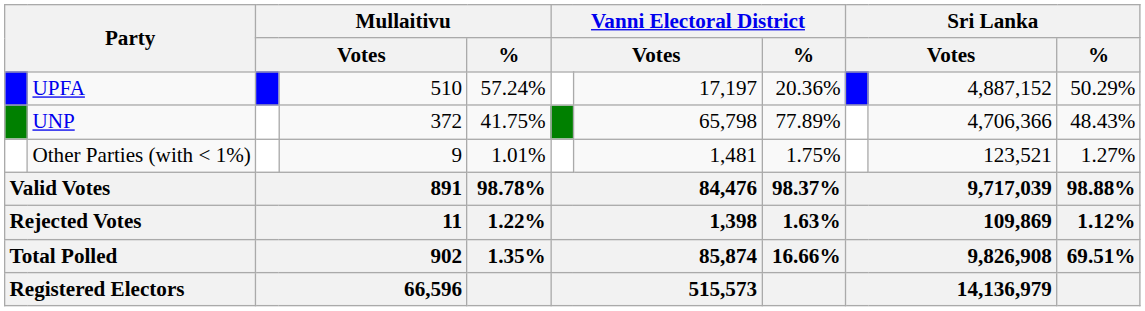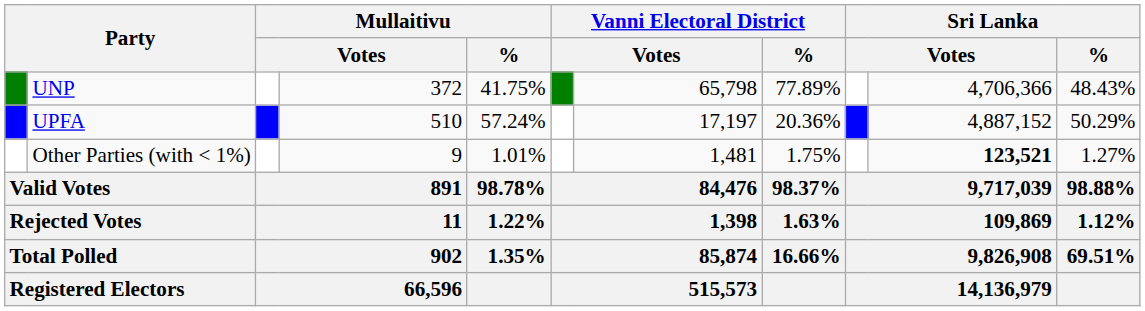 <table class="wikitable">
 <tr>
 <th colspan="2" width="144px"rowspan="2">Party</th>
 <th colspan="3" width="216px">Mullaitivu</th>
 <th colspan="3" width="216px"><a href='#'>Vanni Electoral District</a></th>
 <th colspan="3" width="216px">Sri Lanka</th>
 </tr>
 <tr>
 <th colspan="2" width="144px">Votes</th>
 <th>%</th>
 <th colspan="2" width="144px">Votes</th>
 <th>%</th>
 <th colspan="2" width="144px">Votes</th>
 <th>%</th>
 </tr>
 <tr>
+<td style="background-color:green;" width="10px"></td>
+<td style="text-align:left;"><a href='#'>UNP</a></td>
+<td style="background-color:white;" width="10px"></td>
+<td style="text-align:right;">372</td>
+<td style="text-align:right;">41.75%</td>
+<td style="background-color:green;" width="10px"></td>
+<td style="text-align:right;">65,798</td>
+<td style="text-align:right;">77.89%</td>
+<td style="background-color:white;" width="10px"></td>
+<td style="text-align:right;">4,706,366</td>
+<td style="text-align:right;">48.43%</td>
+</tr>
+<tr>
 <td style="background-color:blue;" width="10px"></td>
 <td style="text-align:left;"><a href='#'>UPFA</a></td>
 <td style="background-color:blue;" width="10px"></td>
 <td style="text-align:right;">510</td>
 <td style="text-align:right;">57.24%</td>
 <td style="background-color:white;" width="10px"></td>
 <td style="text-align:right;">17,197</td>
 <td style="text-align:right;">20.36%</td>
 <td style="background-color:blue;" width="10px"></td>
 <td style="text-align:right;">4,887,152</td>
 <td style="text-align:right;">50.29%</td>
 </tr>
 <tr>
-<td style="background-color:green;" width="10px"></td>
-<td style="text-align:left;"><a href='#'>UNP</a></td>
-<td style="background-color:white;" width="10px"></td>
-<td style="text-align:right;">372</td>
-<td style="text-align:right;">41.75%</td>
-<td style="background-color:green;" width="10px"></td>
-<td style="text-align:right;">65,798</td>
-<td style="text-align:right;">77.89%</td>
-<td style="background-color:white;" width="10px"></td>
-<td style="text-align:right;">4,706,366</td>
-<td style="text-align:right;">48.43%</td>
-</tr>
-<tr>
 <td style="background-color:white;" width="10px"></td>
 <td style="text-align:left;">Other Parties (with < 1%)</td>
 <td style="background-color:white;" width="10px"></td>
 <td style="text-align:right;">9</td>
 <td style="text-align:right;">1.01%</td>
 <td style="background-color:white;" width="10px"></td>
 <td style="text-align:right;">1,481</td>
 <td style="text-align:right;">1.75%</td>
 <td style="background-color:white;" width="10px"></td>
-<td style="text-align:right;">123,521</td>
+<td style="text-align:right;"><strong>123,521</strong></td>
 <td style="text-align:right;">1.27%</td>
 </tr>
 <tr>
 <th colspan="2" width="144px"style="text-align:left;">Valid Votes</th>
 <th style="text-align:right;"colspan="2" width="144px">891</th>
 <th style="text-align:right;">98.78%</th>
 <th style="text-align:right;"colspan="2" width="144px">84,476</th>
 <th style="text-align:right;">98.37%</th>
 <th style="text-align:right;"colspan="2" width="144px">9,717,039</th>
 <th style="text-align:right;">98.88%</th>
 </tr>
 <tr>
 <th colspan="2" width="144px"style="text-align:left;">Rejected Votes</th>
 <th style="text-align:right;"colspan="2" width="144px">11</th>
 <th style="text-align:right;">1.22%</th>
 <th style="text-align:right;"colspan="2" width="144px">1,398</th>
 <th style="text-align:right;">1.63%</th>
 <th style="text-align:right;"colspan="2" width="144px">109,869</th>
 <th style="text-align:right;">1.12%</th>
 </tr>
 <tr>
 <th colspan="2" width="144px"style="text-align:left;">Total Polled</th>
 <th style="text-align:right;"colspan="2" width="144px">902</th>
 <th style="text-align:right;">1.35%</th>
 <th style="text-align:right;"colspan="2" width="144px">85,874</th>
 <th style="text-align:right;">16.66%</th>
 <th style="text-align:right;"colspan="2" width="144px">9,826,908</th>
 <th style="text-align:right;">69.51%</th>
 </tr>
 <tr>
 <th colspan="2" width="144px"style="text-align:left;">Registered Electors</th>
 <th style="text-align:right;"colspan="2" width="144px">66,596</th>
 <th></th>
 <th style="text-align:right;"colspan="2" width="144px">515,573</th>
 <th></th>
 <th style="text-align:right;"colspan="2" width="144px">14,136,979</th>
 <th></th>
 </tr>
 </table>
